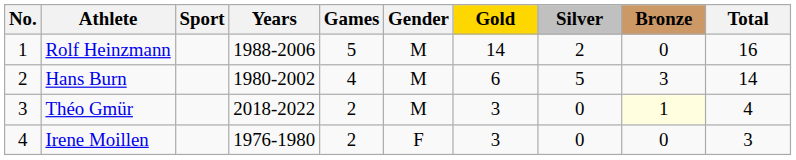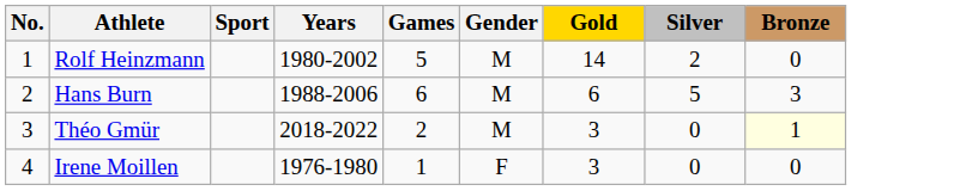 <table class="wikitable sortable">
 <tr>
 <th>No.</th>
 <th>Athlete</th>
 <th>Sport</th>
 <th>Years</th>
 <th>Games</th>
 <th>Gender</th>
 <th style="background:gold; width:4.0em; font-weight:bold;">Gold</th>
 <th style="background:silver; width:4.0em; font-weight:bold;">Silver</th>
 <th style="background:#c96; width:4.0em; font-weight:bold;">Bronze</th>
-<th style="width:4.0em;">Total</th>
 </tr>
 <tr align=center>
 <td>1</td>
 <td align=left><a href='#'>Rolf Heinzmann</a></td>
 <td align=left></td>
-<td>1988-2006</td>
+<td>1980-2002</td>
 <td>5</td>
 <td>M</td>
 <td>14</td>
 <td>2</td>
 <td>0</td>
-<td>16</td>
 </tr>
 <tr align=center>
 <td>2</td>
 <td align=left><a href='#'>Hans Burn</a></td>
 <td align=left></td>
-<td>1980-2002</td>
-<td>4</td>
+<td>1988-2006</td>
+<td>6</td>
 <td>M</td>
 <td>6</td>
 <td>5</td>
 <td>3</td>
-<td>14</td>
 </tr>
 <tr align=center>
 <td>3</td>
 <td align=left><a href='#'>Théo Gmür</a></td>
 <td align=left></td>
 <td>2018-2022</td>
 <td>2</td>
 <td>M</td>
 <td>3</td>
 <td>0</td>
 <td style="background: lightyellow;">1</td>
-<td>4</td>
 </tr>
 <tr align=center>
 <td>4</td>
 <td align=left><a href='#'>Irene Moillen</a></td>
 <td align=left></td>
 <td>1976-1980</td>
-<td>2</td>
+<td>1</td>
 <td>F</td>
 <td>3</td>
 <td>0</td>
 <td>0</td>
-<td>3</td>
 </tr>
 </table>
